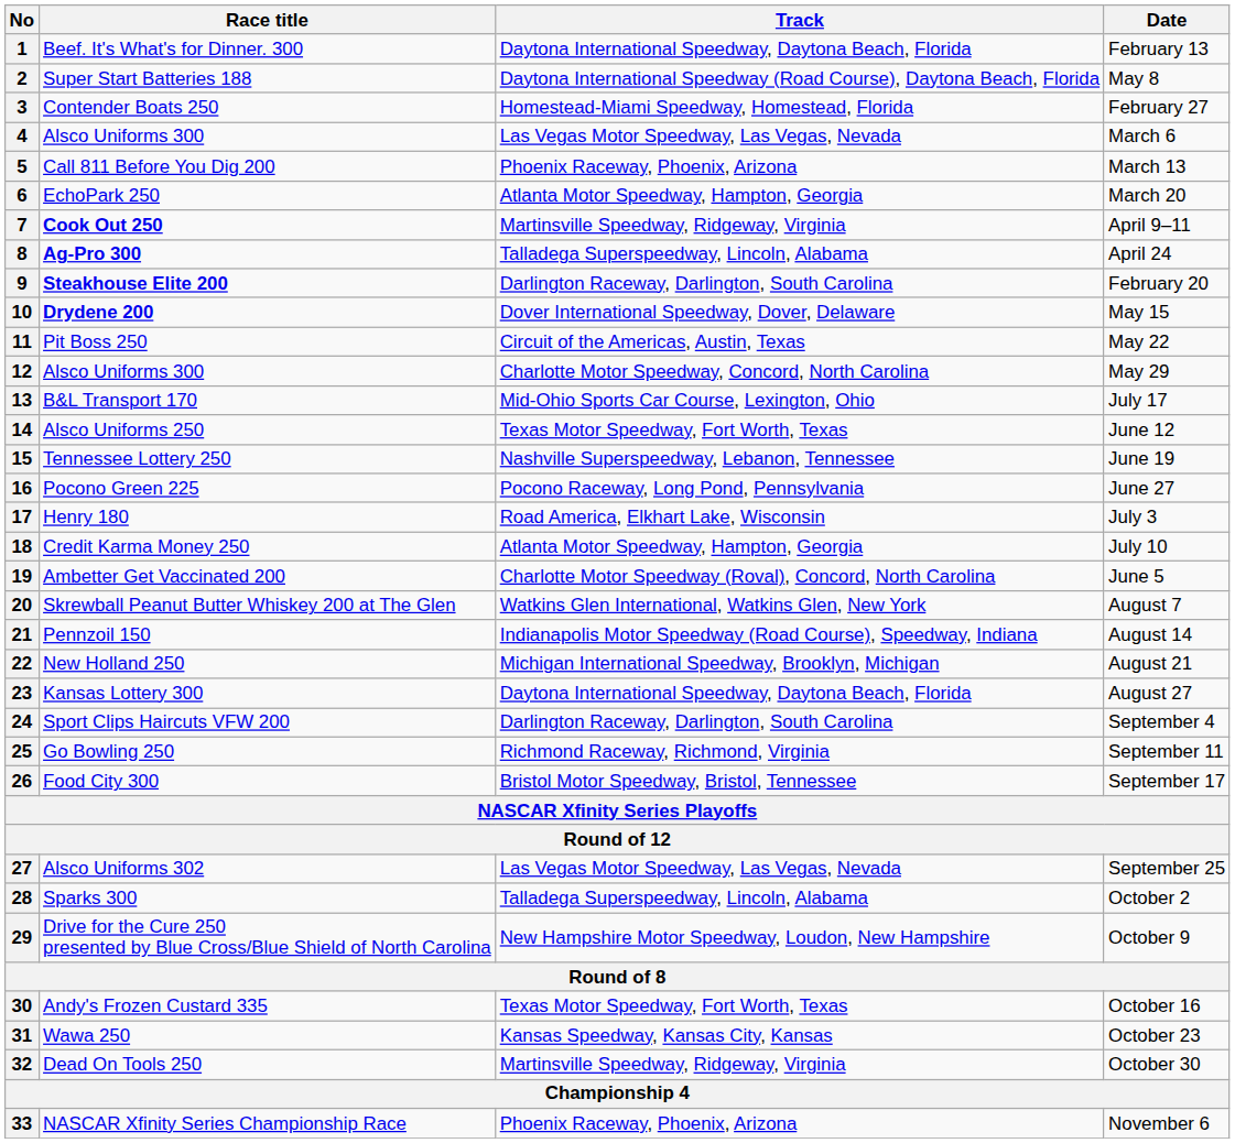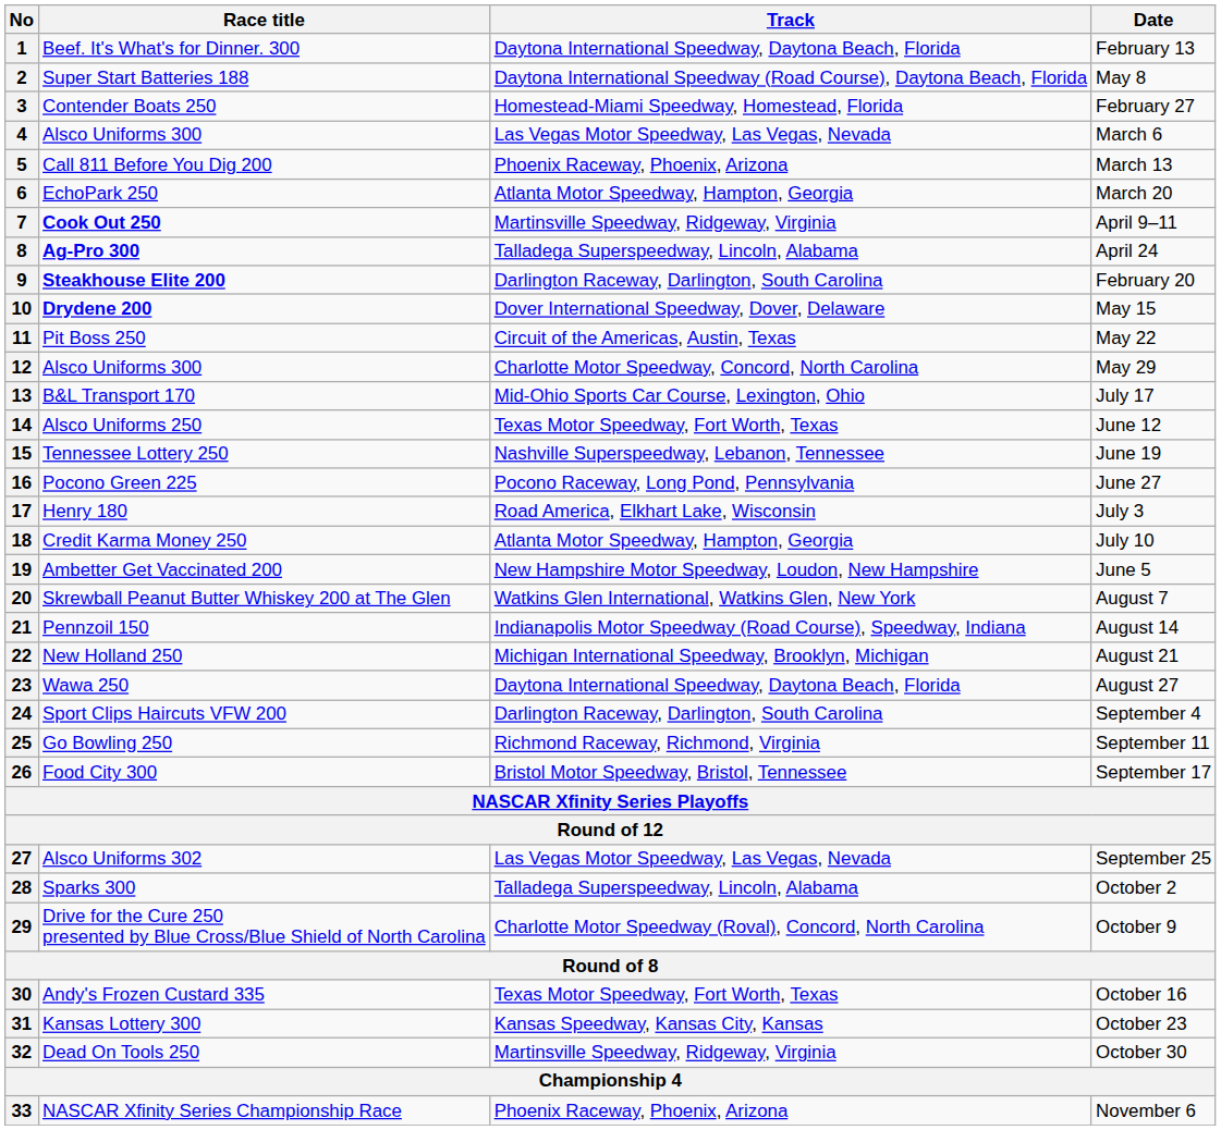 <table class="wikitable" style="font-size:85%">
 <tr>
 <th>No</th>
 <th>Race title</th>
 <th><a href='#'>Track</a></th>
 <th>Date</th>
 </tr>
 <tr>
 <th>1</th>
 <td><a href='#'>Beef. It's What's for Dinner. 300</a></td>
 <td><a href='#'>Daytona International Speedway</a>, <a href='#'>Daytona Beach</a>, <a href='#'>Florida</a></td>
 <td>February 13</td>
 </tr>
 <tr>
 <th>2</th>
 <td><a href='#'>Super Start Batteries 188</a></td>
 <td><a href='#'>Daytona International Speedway (Road Course)</a>, <a href='#'>Daytona Beach</a>, <a href='#'>Florida</a></td>
 <td>May 8</td>
 </tr>
 <tr>
 <th>3</th>
 <td><a href='#'>Contender Boats 250</a></td>
 <td><a href='#'>Homestead-Miami Speedway</a>, <a href='#'>Homestead</a>, <a href='#'>Florida</a></td>
 <td>February 27</td>
 </tr>
 <tr>
 <th>4</th>
 <td><a href='#'>Alsco Uniforms 300</a></td>
 <td><a href='#'>Las Vegas Motor Speedway</a>, <a href='#'>Las Vegas</a>, <a href='#'>Nevada</a></td>
 <td>March 6</td>
 </tr>
 <tr>
 <th>5</th>
 <td><a href='#'>Call 811 Before You Dig 200</a></td>
 <td><a href='#'>Phoenix Raceway</a>, <a href='#'>Phoenix</a>, <a href='#'>Arizona</a></td>
 <td>March 13</td>
 </tr>
 <tr>
 <th>6</th>
 <td><a href='#'>EchoPark 250</a></td>
 <td><a href='#'>Atlanta Motor Speedway</a>, <a href='#'>Hampton</a>, <a href='#'>Georgia</a></td>
 <td>March 20</td>
 </tr>
 <tr>
 <th>7</th>
 <td><strong><a href='#'>Cook Out 250</a></strong></td>
 <td><a href='#'>Martinsville Speedway</a>, <a href='#'>Ridgeway</a>, <a href='#'>Virginia</a></td>
 <td>April 9–11</td>
 </tr>
 <tr>
 <th>8</th>
 <td><strong><a href='#'>Ag-Pro 300</a></strong></td>
 <td><a href='#'>Talladega Superspeedway</a>, <a href='#'>Lincoln</a>, <a href='#'>Alabama</a></td>
 <td>April 24</td>
 </tr>
 <tr>
 <th>9</th>
 <td><strong><a href='#'>Steakhouse Elite 200</a></strong></td>
 <td><a href='#'>Darlington Raceway</a>, <a href='#'>Darlington</a>, <a href='#'>South Carolina</a></td>
 <td>February 20</td>
 </tr>
 <tr>
 <th>10</th>
 <td><strong><a href='#'>Drydene 200</a></strong></td>
 <td><a href='#'>Dover International Speedway</a>, <a href='#'>Dover</a>, <a href='#'>Delaware</a></td>
 <td>May 15</td>
 </tr>
 <tr>
 <th>11</th>
 <td><a href='#'>Pit Boss 250</a></td>
 <td><a href='#'>Circuit of the Americas</a>, <a href='#'>Austin</a>, <a href='#'>Texas</a></td>
 <td>May 22</td>
 </tr>
 <tr>
 <th>12</th>
 <td><a href='#'>Alsco Uniforms 300</a></td>
 <td><a href='#'>Charlotte Motor Speedway</a>, <a href='#'>Concord</a>, <a href='#'>North Carolina</a></td>
 <td>May 29</td>
 </tr>
 <tr>
 <th>13</th>
 <td><a href='#'>B&L Transport 170</a></td>
 <td><a href='#'>Mid-Ohio Sports Car Course</a>, <a href='#'>Lexington</a>, <a href='#'>Ohio</a></td>
 <td>July 17</td>
 </tr>
 <tr>
 <th>14</th>
 <td><a href='#'>Alsco Uniforms 250</a></td>
 <td><a href='#'>Texas Motor Speedway</a>, <a href='#'>Fort Worth</a>, <a href='#'>Texas</a></td>
 <td>June 12</td>
 </tr>
 <tr>
 <th>15</th>
 <td><a href='#'>Tennessee Lottery 250</a></td>
 <td><a href='#'>Nashville Superspeedway</a>, <a href='#'>Lebanon</a>, <a href='#'>Tennessee</a></td>
 <td>June 19</td>
 </tr>
 <tr>
 <th>16</th>
 <td><a href='#'>Pocono Green 225</a></td>
 <td><a href='#'>Pocono Raceway</a>, <a href='#'>Long Pond</a>, <a href='#'>Pennsylvania</a></td>
 <td>June 27</td>
 </tr>
 <tr>
 <th>17</th>
 <td><a href='#'>Henry 180</a></td>
 <td><a href='#'>Road America</a>, <a href='#'>Elkhart Lake</a>, <a href='#'>Wisconsin</a></td>
 <td>July 3</td>
 </tr>
 <tr>
 <th>18</th>
 <td><a href='#'>Credit Karma Money 250</a></td>
 <td><a href='#'>Atlanta Motor Speedway</a>, <a href='#'>Hampton</a>, <a href='#'>Georgia</a></td>
 <td>July 10</td>
 </tr>
 <tr>
 <th>19</th>
 <td><a href='#'>Ambetter Get Vaccinated 200</a></td>
-<td><a href='#'>Charlotte Motor Speedway (Roval)</a>, <a href='#'>Concord</a>, <a href='#'>North Carolina</a></td>
+<td><a href='#'>New Hampshire Motor Speedway</a>, <a href='#'>Loudon</a>, <a href='#'>New Hampshire</a></td>
 <td>June 5</td>
 </tr>
 <tr>
 <th>20</th>
 <td><a href='#'>Skrewball Peanut Butter Whiskey 200 at The Glen</a></td>
 <td><a href='#'>Watkins Glen International</a>, <a href='#'>Watkins Glen</a>, <a href='#'>New York</a></td>
 <td>August 7</td>
 </tr>
 <tr>
 <th>21</th>
 <td><a href='#'>Pennzoil 150</a></td>
 <td><a href='#'>Indianapolis Motor Speedway (Road Course)</a>, <a href='#'>Speedway</a>, <a href='#'>Indiana</a></td>
 <td>August 14</td>
 </tr>
 <tr>
 <th>22</th>
 <td><a href='#'>New Holland 250</a></td>
 <td><a href='#'>Michigan International Speedway</a>, <a href='#'>Brooklyn</a>, <a href='#'>Michigan</a></td>
 <td>August 21</td>
 </tr>
 <tr>
 <th>23</th>
-<td><a href='#'>Kansas Lottery 300</a></td>
+<td><a href='#'>Wawa 250</a></td>
 <td><a href='#'>Daytona International Speedway</a>, <a href='#'>Daytona Beach</a>, <a href='#'>Florida</a></td>
 <td>August 27</td>
 </tr>
 <tr>
 <th>24</th>
 <td><a href='#'>Sport Clips Haircuts VFW 200</a></td>
 <td><a href='#'>Darlington Raceway</a>, <a href='#'>Darlington</a>, <a href='#'>South Carolina</a></td>
 <td>September 4</td>
 </tr>
 <tr>
 <th>25</th>
 <td><a href='#'>Go Bowling 250</a></td>
 <td><a href='#'>Richmond Raceway</a>, <a href='#'>Richmond</a>, <a href='#'>Virginia</a></td>
 <td>September 11</td>
 </tr>
 <tr>
 <th>26</th>
 <td><a href='#'>Food City 300</a></td>
 <td><a href='#'>Bristol Motor Speedway</a>, <a href='#'>Bristol</a>, <a href='#'>Tennessee</a></td>
 <td>September 17</td>
 </tr>
 <tr>
 <th colspan=4><a href='#'>NASCAR Xfinity Series Playoffs</a></th>
 </tr>
 <tr>
 <th colspan=4>Round of 12</th>
 </tr>
 <tr>
 <th>27</th>
 <td><a href='#'>Alsco Uniforms 302</a></td>
 <td><a href='#'>Las Vegas Motor Speedway</a>, <a href='#'>Las Vegas</a>, <a href='#'>Nevada</a></td>
 <td>September 25</td>
 </tr>
 <tr>
 <th>28</th>
 <td><a href='#'>Sparks 300</a></td>
 <td><a href='#'>Talladega Superspeedway</a>, <a href='#'>Lincoln</a>, <a href='#'>Alabama</a></td>
 <td>October 2</td>
 </tr>
 <tr>
 <th>29</th>
 <td><a href='#'>Drive for the Cure 250<br>presented by Blue Cross/Blue Shield of North Carolina</a></td>
-<td><a href='#'>New Hampshire Motor Speedway</a>, <a href='#'>Loudon</a>, <a href='#'>New Hampshire</a></td>
+<td><a href='#'>Charlotte Motor Speedway (Roval)</a>, <a href='#'>Concord</a>, <a href='#'>North Carolina</a></td>
 <td>October 9</td>
 </tr>
 <tr>
 <th colspan=4>Round of 8</th>
 </tr>
 <tr>
 <th>30</th>
 <td><a href='#'>Andy's Frozen Custard 335</a></td>
 <td><a href='#'>Texas Motor Speedway</a>, <a href='#'>Fort Worth</a>, <a href='#'>Texas</a></td>
 <td>October 16</td>
 </tr>
 <tr>
 <th>31</th>
-<td><a href='#'>Wawa 250</a></td>
+<td><a href='#'>Kansas Lottery 300</a></td>
 <td><a href='#'>Kansas Speedway</a>, <a href='#'>Kansas City</a>, <a href='#'>Kansas</a></td>
 <td>October 23</td>
 </tr>
 <tr>
 <th>32</th>
 <td><a href='#'>Dead On Tools 250</a></td>
 <td><a href='#'>Martinsville Speedway</a>, <a href='#'>Ridgeway</a>, <a href='#'>Virginia</a></td>
 <td>October 30</td>
 </tr>
 <tr>
 <th colspan=4>Championship 4</th>
 </tr>
 <tr>
 <th>33</th>
 <td><a href='#'>NASCAR Xfinity Series Championship Race</a></td>
 <td><a href='#'>Phoenix Raceway</a>, <a href='#'>Phoenix</a>, <a href='#'>Arizona</a></td>
 <td>November 6</td>
 </tr>
 </table>
